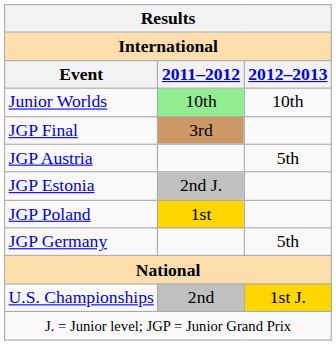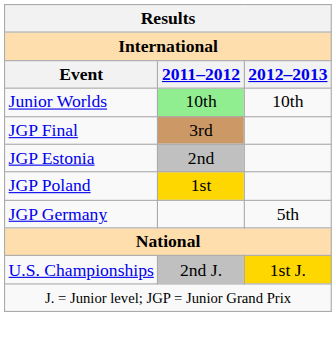 <table class="wikitable" style="text-align:center">
 <tr>
 <th colspan=3 align=center><strong>Results</strong></th>
 </tr>
 <tr>
 <th style="background-color: #ffdead; " colspan=3 align=center><strong>International</strong></th>
 </tr>
 <tr>
 <th>Event</th>
 <th><a href='#'>2011–2012</a></th>
 <th><a href='#'>2012–2013</a></th>
 </tr>
 <tr>
 <td align=left><a href='#'>Junior Worlds</a></td>
 <td style="background: lightgreen;">10th</td>
 <td>10th</td>
 </tr>
 <tr>
 <td align=left><a href='#'>JGP Final</a></td>
 <td bgcolor=cc9966>3rd</td>
 <td></td>
 </tr>
 <tr>
-<td align=left><a href='#'>JGP Austria</a></td>
-<td></td>
-<td>5th</td>
-</tr>
-<tr>
 <td align=left><a href='#'>JGP Estonia</a></td>
-<td bgcolor=silver>2nd J.</td>
+<td bgcolor=silver>2nd</td>
 <td></td>
 </tr>
 <tr>
 <td align=left><a href='#'>JGP Poland</a></td>
 <td bgcolor=gold>1st</td>
 <td></td>
 </tr>
 <tr>
 <td align=left><a href='#'>JGP Germany</a></td>
 <td></td>
 <td>5th</td>
 </tr>
 <tr>
 <th style="background-color: #ffdead; " colspan=3 align=center><strong>National</strong></th>
 </tr>
 <tr>
 <td align=left><a href='#'>U.S. Championships</a></td>
-<td bgcolor=silver>2nd</td>
+<td bgcolor=silver>2nd J.</td>
 <td bgcolor=gold>1st J.</td>
 </tr>
 <tr>
 <td colspan=3 align=center><small> J. = Junior level; JGP = Junior Grand Prix </small></td>
 </tr>
 </table>
